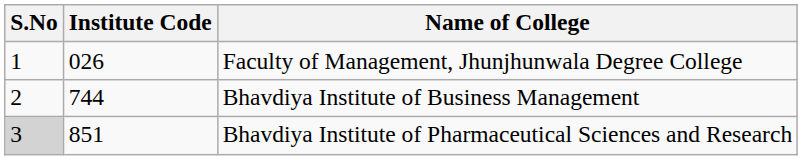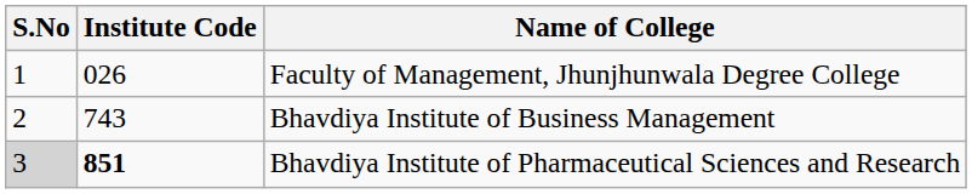 <table class="wikitable sortable">
 <tr>
 <th>S.No</th>
 <th>Institute Code</th>
 <th>Name of College</th>
 </tr>
 <tr>
 <td>1</td>
 <td>026</td>
 <td>Faculty of Management, Jhunjhunwala Degree College</td>
 </tr>
 <tr>
 <td>2</td>
-<td>744</td>
+<td>743</td>
 <td>Bhavdiya Institute of Business Management</td>
 </tr>
 <tr>
 <td style="background: lightgrey;">3</td>
-<td>851</td>
+<td><strong>851</strong></td>
 <td>Bhavdiya Institute of Pharmaceutical Sciences and Research</td>
 </tr>
 </table>
